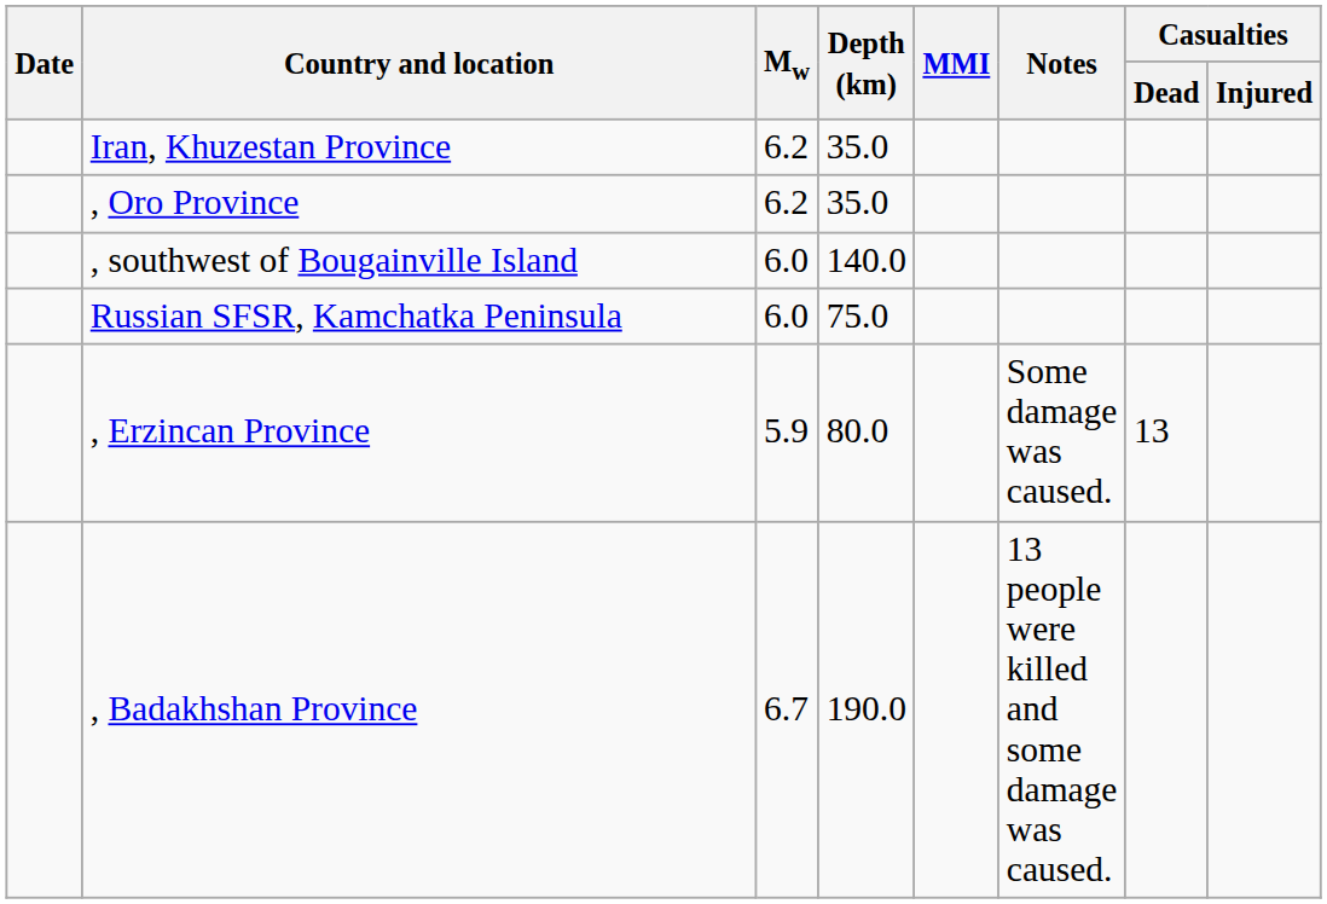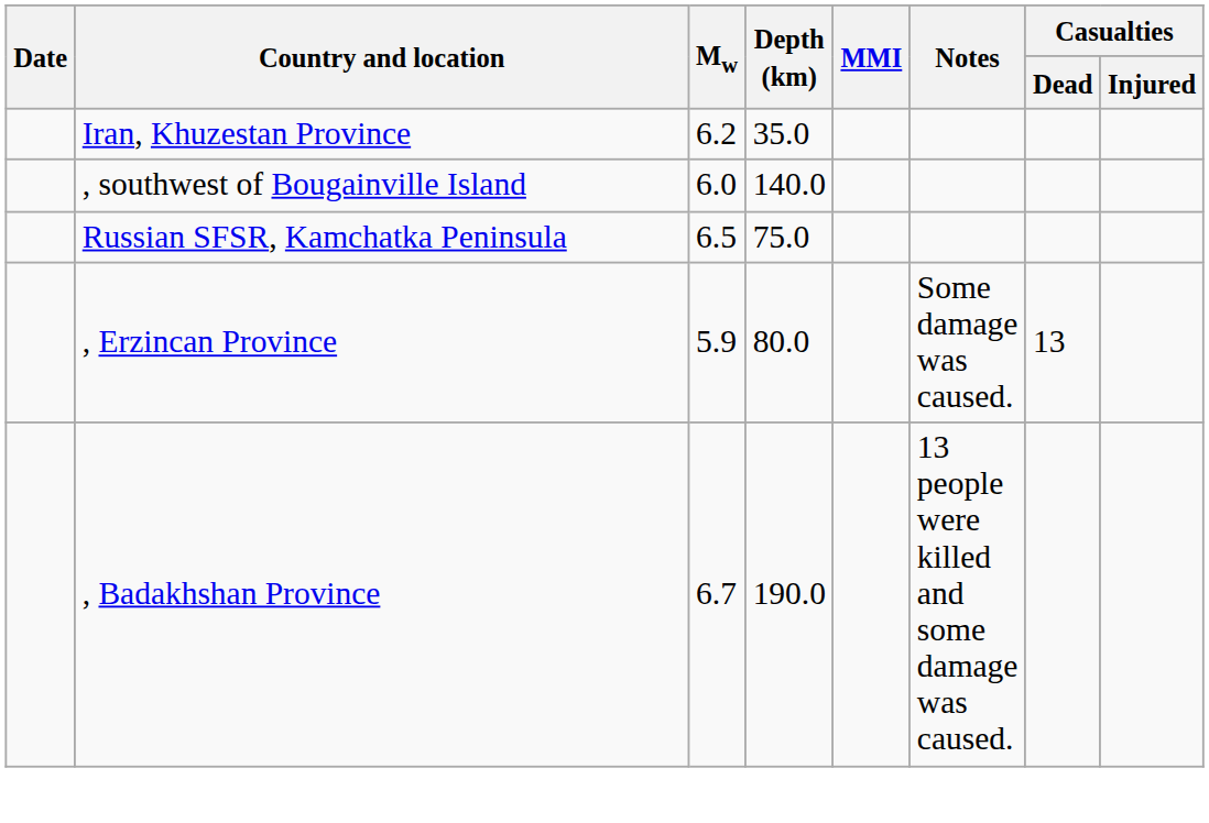 <table class="wikitable sortable sort-under" style="border:1px black; margin-left:1em;">
 <tr>
 <th rowspan="2"><small>Date</small></th>
 <th rowspan="2" style="width: 310px"><small>Country and location</small></th>
 <th rowspan="2"><small>M<sub>w</sub></small></th>
 <th rowspan="2"><small>Depth (km)</small></th>
 <th rowspan="2"><small><a href='#'>MMI</a></small></th>
 <th rowspan="2" class="unsortable"><small>Notes</small></th>
 <th colspan="2"><small>Casualties</small></th>
 </tr>
 <tr>
 <th><small>Dead</small></th>
 <th><small>Injured</small></th>
 </tr>
 <tr>
 <td></td>
 <td> <a href='#'>Iran</a>, <a href='#'>Khuzestan Province</a></td>
 <td>6.2</td>
 <td>35.0</td>
 <td></td>
 <td></td>
 <td></td>
 <td></td>
 </tr>
 <tr>
 <td></td>
-<td>, <a href='#'>Oro Province</a></td>
-<td>6.2</td>
-<td>35.0</td>
-<td></td>
-<td></td>
-<td></td>
-<td></td>
-</tr>
-<tr>
-<td></td>
 <td>, southwest of <a href='#'>Bougainville Island</a></td>
 <td>6.0</td>
 <td>140.0</td>
 <td></td>
 <td></td>
 <td></td>
 <td></td>
 </tr>
 <tr>
 <td></td>
 <td> <a href='#'>Russian SFSR</a>, <a href='#'>Kamchatka Peninsula</a></td>
-<td>6.0</td>
+<td>6.5</td>
 <td>75.0</td>
 <td></td>
 <td></td>
 <td></td>
 <td></td>
 </tr>
 <tr>
 <td></td>
 <td>, <a href='#'>Erzincan Province</a></td>
 <td>5.9</td>
 <td>80.0</td>
 <td></td>
 <td>Some damage was caused.</td>
 <td>13</td>
 <td></td>
 </tr>
 <tr>
 <td></td>
 <td>, <a href='#'>Badakhshan Province</a></td>
 <td>6.7</td>
 <td>190.0</td>
 <td></td>
 <td>13 people were killed and some damage was caused.</td>
 <td></td>
 <td></td>
 </tr>
 </table>
